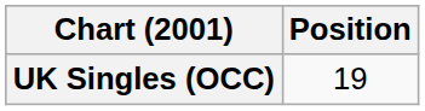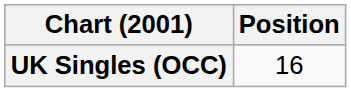 <table class="wikitable plainrowheaders" style="text-align:center">
 <tr>
 <th scope="col">Chart (2001)</th>
 <th scope="col">Position</th>
 </tr>
 <tr>
 <th scope="row">UK Singles (OCC)</th>
-<td>19</td>
+<td>16</td>
 </tr>
 </table>
